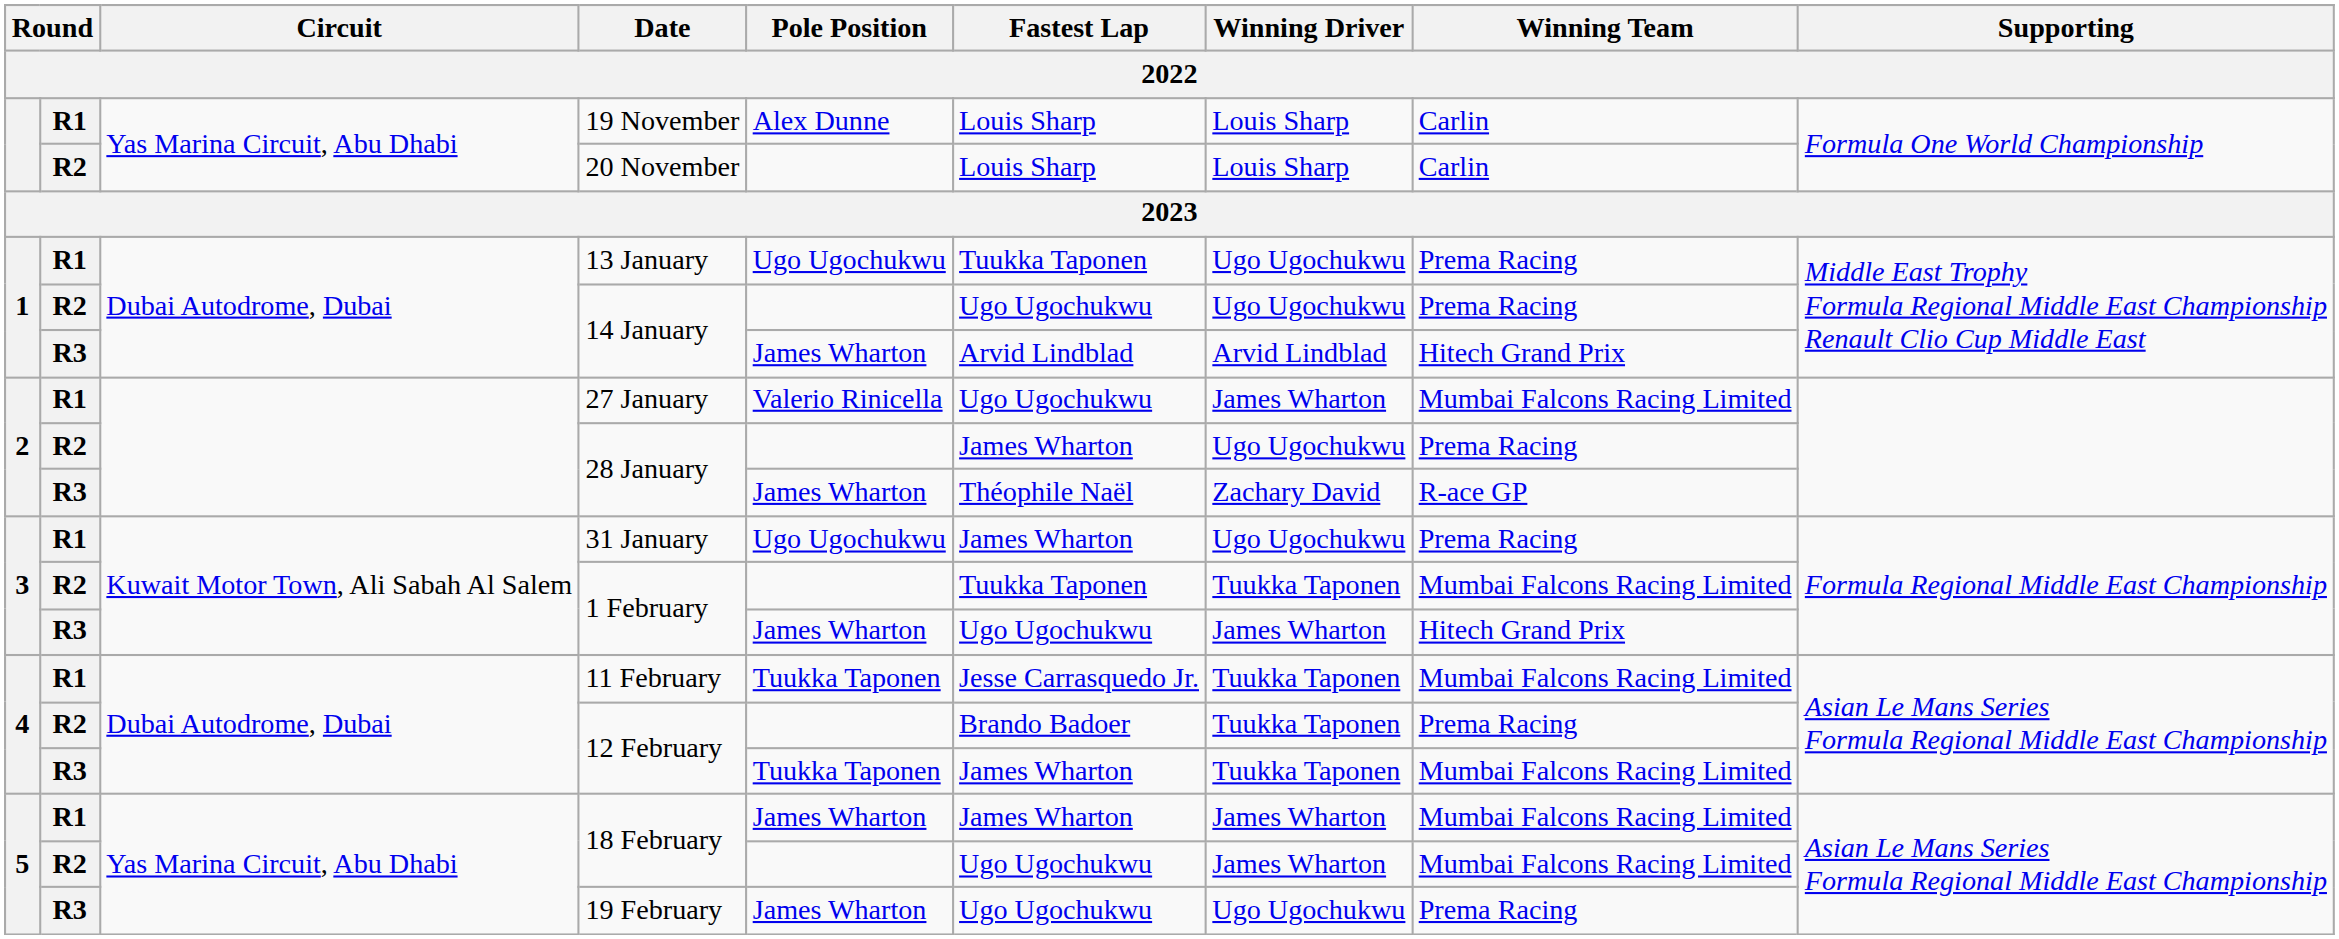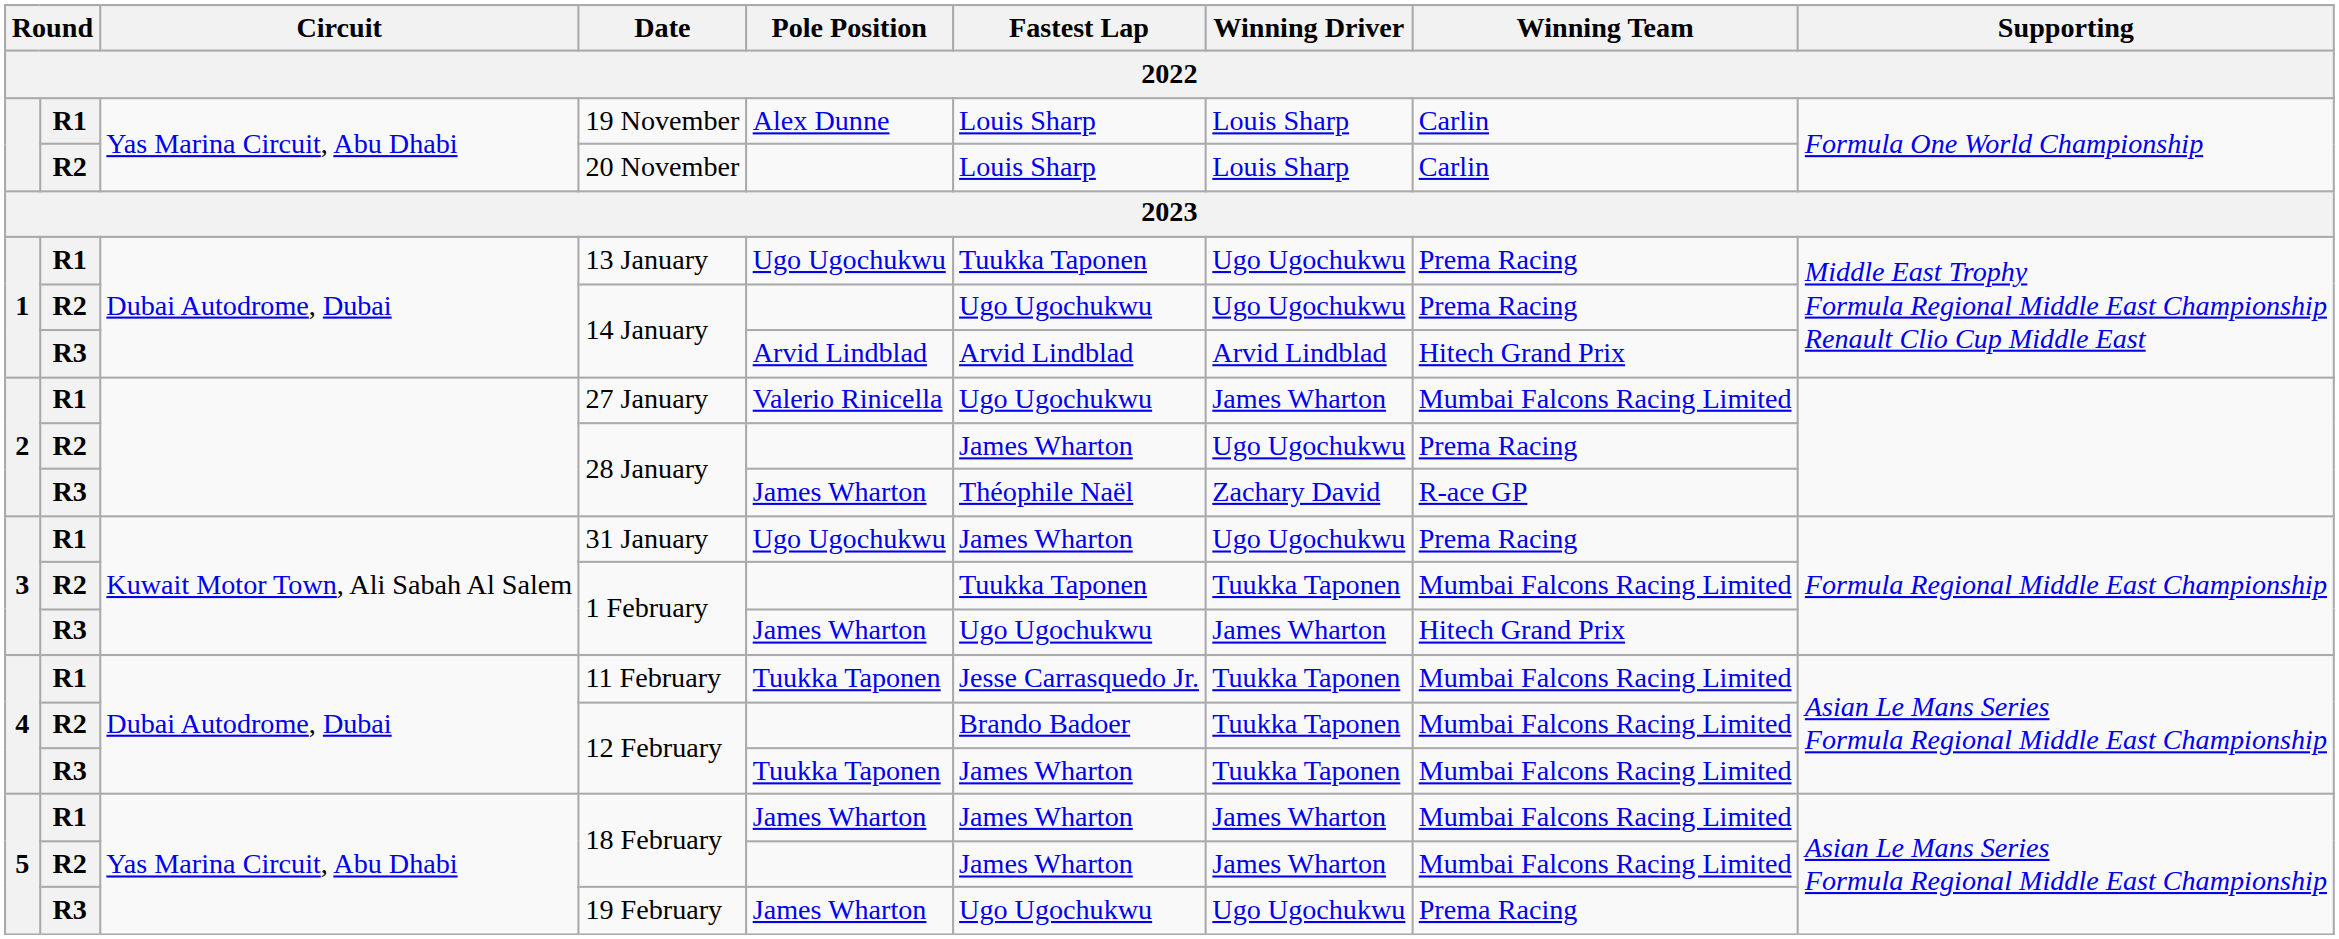 <table class="wikitable" style="font-size: 85%">
 <tr>
 <th colspan=2>Round</th>
 <th>Circuit</th>
 <th>Date</th>
 <th>Pole Position</th>
 <th>Fastest Lap</th>
 <th>Winning Driver</th>
 <th>Winning Team</th>
 <th>Supporting</th>
 </tr>
 <tr>
 <th colspan=9>2022</th>
 </tr>
 <tr>
 <th rowspan=2></th>
 <th>R1</th>
 <td rowspan=2> <a href='#'>Yas Marina Circuit</a>, <a href='#'>Abu Dhabi</a></td>
 <td>19 November</td>
 <td> <a href='#'>Alex Dunne</a></td>
 <td> <a href='#'>Louis Sharp</a></td>
 <td> <a href='#'>Louis Sharp</a></td>
 <td> <a href='#'>Carlin</a></td>
 <td rowspan=2><em><a href='#'>Formula One World Championship</a></em></td>
 </tr>
 <tr>
 <th>R2</th>
 <td nowrap>20 November</td>
 <td></td>
 <td> <a href='#'>Louis Sharp</a></td>
 <td> <a href='#'>Louis Sharp</a></td>
 <td> <a href='#'>Carlin</a></td>
 </tr>
 <tr>
 <th colspan=9>2023</th>
 </tr>
 <tr>
 <th rowspan=3>1</th>
 <th>R1</th>
 <td rowspan=3> <a href='#'>Dubai Autodrome</a>, <a href='#'>Dubai</a></td>
 <td>13 January</td>
 <td nowrap> <a href='#'>Ugo Ugochukwu</a></td>
 <td> <a href='#'>Tuukka Taponen</a></td>
 <td> <a href='#'>Ugo Ugochukwu</a></td>
 <td> <a href='#'>Prema Racing</a></td>
 <td rowspan=3><em><a href='#'>Middle East Trophy</a><br><a href='#'>Formula Regional Middle East Championship</a><br><a href='#'>Renault Clio Cup Middle East</a></em></td>
 </tr>
 <tr>
 <th>R2</th>
 <td rowspan=2>14 January</td>
 <td></td>
 <td> <a href='#'>Ugo Ugochukwu</a></td>
 <td> <a href='#'>Ugo Ugochukwu</a></td>
 <td> <a href='#'>Prema Racing</a></td>
 </tr>
 <tr>
 <th>R3</th>
-<td> <a href='#'>James Wharton</a></td>
+<td> <a href='#'>Arvid Lindblad</a></td>
 <td> <a href='#'>Arvid Lindblad</a></td>
 <td> <a href='#'>Arvid Lindblad</a></td>
 <td> <a href='#'>Hitech Grand Prix</a></td>
 </tr>
 <tr>
 <th rowspan=3>2</th>
 <th>R1</th>
 <td rowspan=3></td>
 <td>27 January</td>
 <td> <a href='#'>Valerio Rinicella</a></td>
 <td> <a href='#'>Ugo Ugochukwu</a></td>
 <td> <a href='#'>James Wharton</a></td>
 <td> <a href='#'>Mumbai Falcons Racing Limited</a></td>
 <td rowspan=3></td>
 </tr>
 <tr>
 <th>R2</th>
 <td rowspan=2>28 January</td>
 <td></td>
 <td> <a href='#'>James Wharton</a></td>
 <td> <a href='#'>Ugo Ugochukwu</a></td>
 <td> <a href='#'>Prema Racing</a></td>
 </tr>
 <tr>
 <th>R3</th>
 <td> <a href='#'>James Wharton</a></td>
 <td> <a href='#'>Théophile Naël</a></td>
 <td> <a href='#'>Zachary David</a></td>
 <td> <a href='#'>R-ace GP</a></td>
 </tr>
 <tr>
 <th rowspan=3>3</th>
 <th>R1</th>
 <td rowspan=3> <a href='#'>Kuwait Motor Town</a>, Ali Sabah Al Salem</td>
 <td>31 January</td>
 <td> <a href='#'>Ugo Ugochukwu</a></td>
 <td> <a href='#'>James Wharton</a></td>
 <td> <a href='#'>Ugo Ugochukwu</a></td>
 <td> <a href='#'>Prema Racing</a></td>
 <td rowspan=3><em><a href='#'>Formula Regional Middle East Championship</a></em></td>
 </tr>
 <tr>
 <th>R2</th>
 <td rowspan=2>1 February</td>
 <td></td>
 <td> <a href='#'>Tuukka Taponen</a></td>
 <td> <a href='#'>Tuukka Taponen</a></td>
 <td> <a href='#'>Mumbai Falcons Racing Limited</a></td>
 </tr>
 <tr>
 <th>R3</th>
 <td> <a href='#'>James Wharton</a></td>
 <td> <a href='#'>Ugo Ugochukwu</a></td>
 <td> <a href='#'>James Wharton</a></td>
 <td> <a href='#'>Hitech Grand Prix</a></td>
 </tr>
 <tr>
 <th rowspan=3>4</th>
 <th>R1</th>
 <td rowspan=3> <a href='#'>Dubai Autodrome</a>, <a href='#'>Dubai</a></td>
 <td>11 February</td>
 <td> <a href='#'>Tuukka Taponen</a></td>
 <td nowrap> <a href='#'>Jesse Carrasquedo Jr.</a></td>
 <td> <a href='#'>Tuukka Taponen</a></td>
 <td nowrap> <a href='#'>Mumbai Falcons Racing Limited</a></td>
 <td rowspan=3><em><a href='#'>Asian Le Mans Series</a><br><a href='#'>Formula Regional Middle East Championship</a></em></td>
 </tr>
 <tr>
 <th>R2</th>
 <td rowspan=2>12 February</td>
 <td></td>
 <td> <a href='#'>Brando Badoer</a></td>
 <td nowrap> <a href='#'>Tuukka Taponen</a></td>
-<td> <a href='#'>Prema Racing</a></td>
+<td> <a href='#'>Mumbai Falcons Racing Limited</a></td>
 </tr>
 <tr>
 <th>R3</th>
 <td> <a href='#'>Tuukka Taponen</a></td>
 <td> <a href='#'>James Wharton</a></td>
 <td> <a href='#'>Tuukka Taponen</a></td>
 <td> <a href='#'>Mumbai Falcons Racing Limited</a></td>
 </tr>
 <tr>
 <th rowspan=3>5</th>
 <th>R1</th>
 <td rowspan=3> <a href='#'>Yas Marina Circuit</a>, <a href='#'>Abu Dhabi</a></td>
 <td rowspan=2>18 February</td>
 <td> <a href='#'>James Wharton</a></td>
 <td> <a href='#'>James Wharton</a></td>
 <td> <a href='#'>James Wharton</a></td>
 <td> <a href='#'>Mumbai Falcons Racing Limited</a></td>
 <td rowspan=3><em><a href='#'>Asian Le Mans Series</a><br><a href='#'>Formula Regional Middle East Championship</a></em></td>
 </tr>
 <tr>
 <th>R2</th>
 <td></td>
-<td> <a href='#'>Ugo Ugochukwu</a></td>
+<td> <a href='#'>James Wharton</a></td>
 <td> <a href='#'>James Wharton</a></td>
 <td> <a href='#'>Mumbai Falcons Racing Limited</a></td>
 </tr>
 <tr>
 <th>R3</th>
 <td>19 February</td>
 <td> <a href='#'>James Wharton</a></td>
 <td> <a href='#'>Ugo Ugochukwu</a></td>
 <td> <a href='#'>Ugo Ugochukwu</a></td>
 <td> <a href='#'>Prema Racing</a></td>
 </tr>
 </table>
